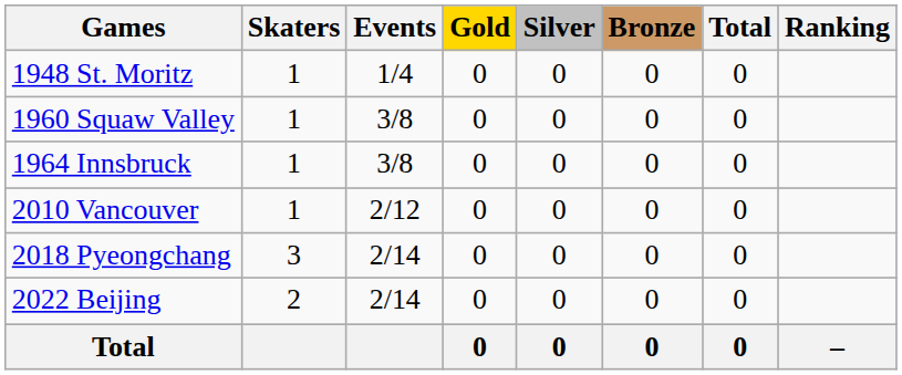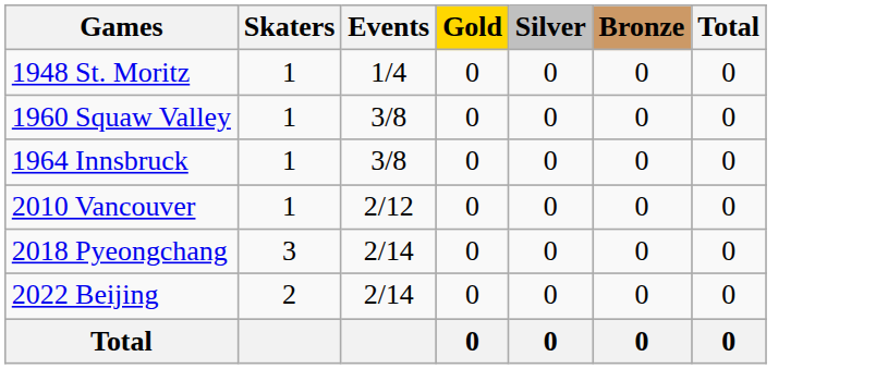 <table class="wikitable sortable" style="text-align:center">
 <tr>
 <th>Games</th>
 <th>Skaters</th>
 <th>Events</th>
 <th style="background-color:gold;">Gold</th>
 <th style="background-color:silver;">Silver</th>
 <th style="background-color:#c96;">Bronze</th>
 <th>Total</th>
-<th>Ranking</th>
 </tr>
 <tr>
 <td align=left><a href='#'>1948 St. Moritz</a></td>
 <td>1</td>
 <td>1/4</td>
 <td>0</td>
 <td>0</td>
 <td>0</td>
 <td>0</td>
-<td></td>
 </tr>
 <tr>
 <td align=left><a href='#'>1960 Squaw Valley</a></td>
 <td>1</td>
 <td>3/8</td>
 <td>0</td>
 <td>0</td>
 <td>0</td>
 <td>0</td>
-<td></td>
 </tr>
 <tr>
 <td align=left><a href='#'>1964 Innsbruck</a></td>
 <td>1</td>
 <td>3/8</td>
 <td>0</td>
 <td>0</td>
 <td>0</td>
 <td>0</td>
-<td></td>
 </tr>
 <tr>
 <td align=left><a href='#'>2010 Vancouver</a></td>
 <td>1</td>
 <td>2/12</td>
 <td>0</td>
 <td>0</td>
 <td>0</td>
 <td>0</td>
-<td></td>
 </tr>
 <tr>
 <td align=left><a href='#'>2018 Pyeongchang</a></td>
 <td>3</td>
 <td>2/14</td>
 <td>0</td>
 <td>0</td>
 <td>0</td>
 <td>0</td>
-<td></td>
 </tr>
 <tr>
 <td align=left><a href='#'>2022 Beijing</a></td>
 <td>2</td>
 <td>2/14</td>
 <td>0</td>
 <td>0</td>
 <td>0</td>
 <td>0</td>
-<td></td>
 </tr>
 <tr>
 <th>Total</th>
 <th></th>
 <th></th>
 <th>0</th>
 <th>0</th>
 <th>0</th>
 <th>0</th>
-<th>–</th>
 </tr>
 </table>
